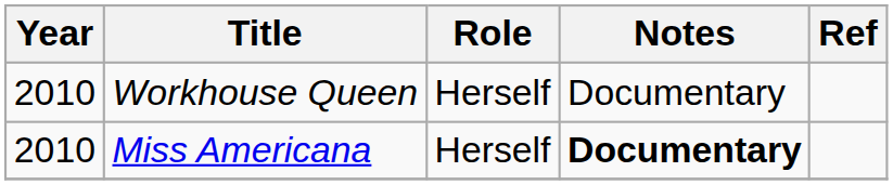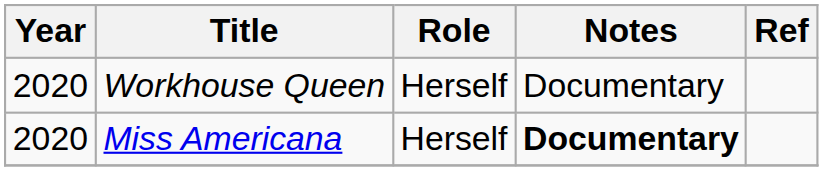 <table class="wikitable">
 <tr>
 <th>Year</th>
 <th>Title</th>
 <th>Role</th>
 <th>Notes</th>
 <th>Ref</th>
 </tr>
 <tr>
-<td>2010</td>
+<td>2020</td>
 <td><em>Workhouse Queen</em></td>
 <td>Herself</td>
 <td>Documentary</td>
 <td style="text-align: center;"></td>
 </tr>
 <tr>
-<td>2010</td>
+<td>2020</td>
 <td><em><a href='#'>Miss Americana</a></em></td>
 <td>Herself</td>
 <td><strong>Documentary</strong></td>
 <td style="text-align: center;"></td>
 </tr>
 <tr>
 </tr>
 </table>
